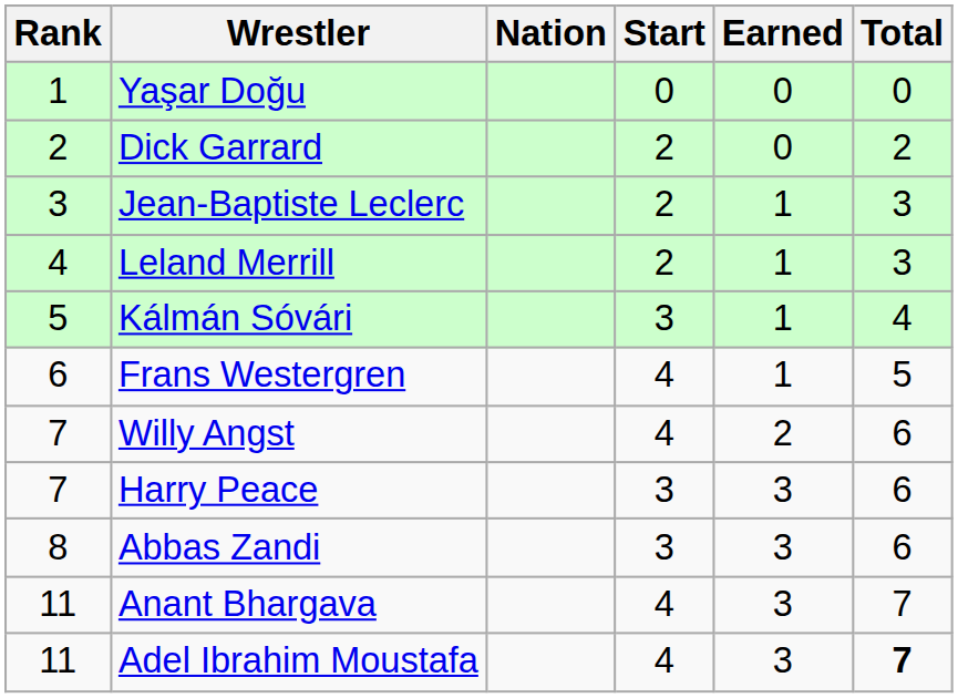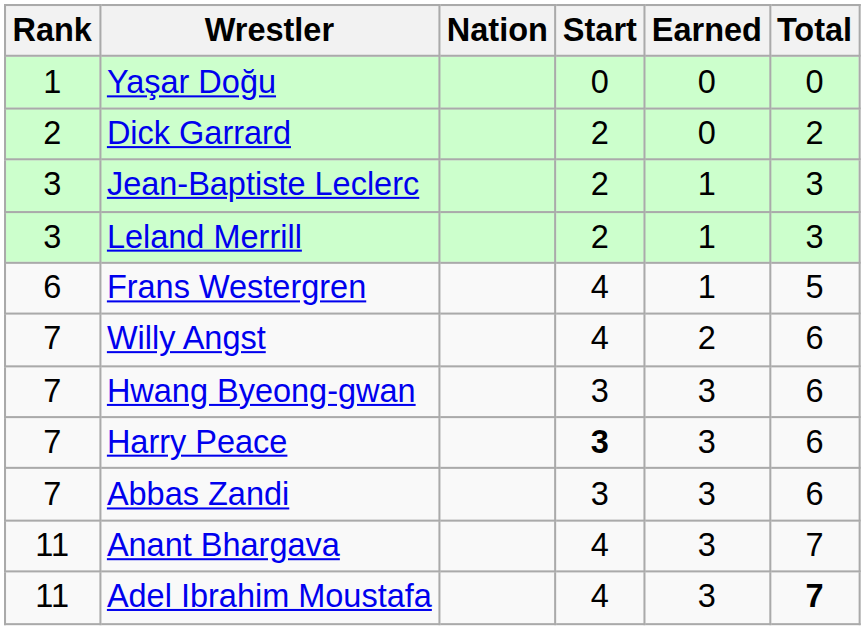 <table class="wikitable sortable" style="text-align:center;">
 <tr>
 <th>Rank</th>
 <th>Wrestler</th>
 <th>Nation</th>
 <th>Start</th>
 <th>Earned</th>
 <th>Total</th>
 </tr>
 <tr style="background:#cfc;">
 <td>1</td>
 <td align=left><a href='#'>Yaşar Doğu</a></td>
 <td align=left></td>
 <td>0</td>
 <td>0</td>
 <td>0</td>
 </tr>
 <tr style="background:#cfc;">
 <td>2</td>
 <td align=left><a href='#'>Dick Garrard</a></td>
 <td align=left></td>
 <td>2</td>
 <td>0</td>
 <td>2</td>
 </tr>
 <tr style="background:#cfc;">
 <td>3</td>
 <td align=left><a href='#'>Jean-Baptiste Leclerc</a></td>
 <td align=left></td>
 <td>2</td>
 <td>1</td>
 <td>3</td>
 </tr>
 <tr style="background:#cfc;">
-<td>4</td>
+<td>3</td>
 <td align=left><a href='#'>Leland Merrill</a></td>
 <td align=left></td>
 <td>2</td>
 <td>1</td>
 <td>3</td>
-</tr>
-<tr style="background:#cfc;">
-<td>5</td>
-<td align=left><a href='#'>Kálmán Sóvári</a></td>
-<td align=left></td>
-<td>3</td>
-<td>1</td>
-<td>4</td>
 </tr>
 <tr>
 <td>6</td>
 <td align=left><a href='#'>Frans Westergren</a></td>
 <td align=left></td>
 <td>4</td>
 <td>1</td>
 <td>5</td>
 </tr>
 <tr>
 <td>7</td>
 <td align=left><a href='#'>Willy Angst</a></td>
 <td align=left></td>
 <td>4</td>
 <td>2</td>
 <td>6</td>
 </tr>
 <tr>
 <td>7</td>
-<td align=left><a href='#'>Harry Peace</a></td>
+<td align=left><a href='#'>Hwang Byeong-gwan</a></td>
 <td align=left></td>
 <td>3</td>
 <td>3</td>
 <td>6</td>
 </tr>
 <tr>
-<td>8</td>
+<td>7</td>
+<td align=left><a href='#'>Harry Peace</a></td>
+<td align=left></td>
+<td><strong>3</strong></td>
+<td>3</td>
+<td>6</td>
+</tr>
+<tr>
+<td>7</td>
 <td align=left><a href='#'>Abbas Zandi</a></td>
 <td align=left></td>
 <td>3</td>
 <td>3</td>
 <td>6</td>
 </tr>
 <tr>
 <td>11</td>
 <td align=left><a href='#'>Anant Bhargava</a></td>
 <td align=left></td>
 <td>4</td>
 <td>3</td>
 <td>7</td>
 </tr>
 <tr>
 <td>11</td>
 <td align=left><a href='#'>Adel Ibrahim Moustafa</a></td>
 <td align=left></td>
 <td>4</td>
 <td>3</td>
 <td><strong>7</strong></td>
 </tr>
 </table>
